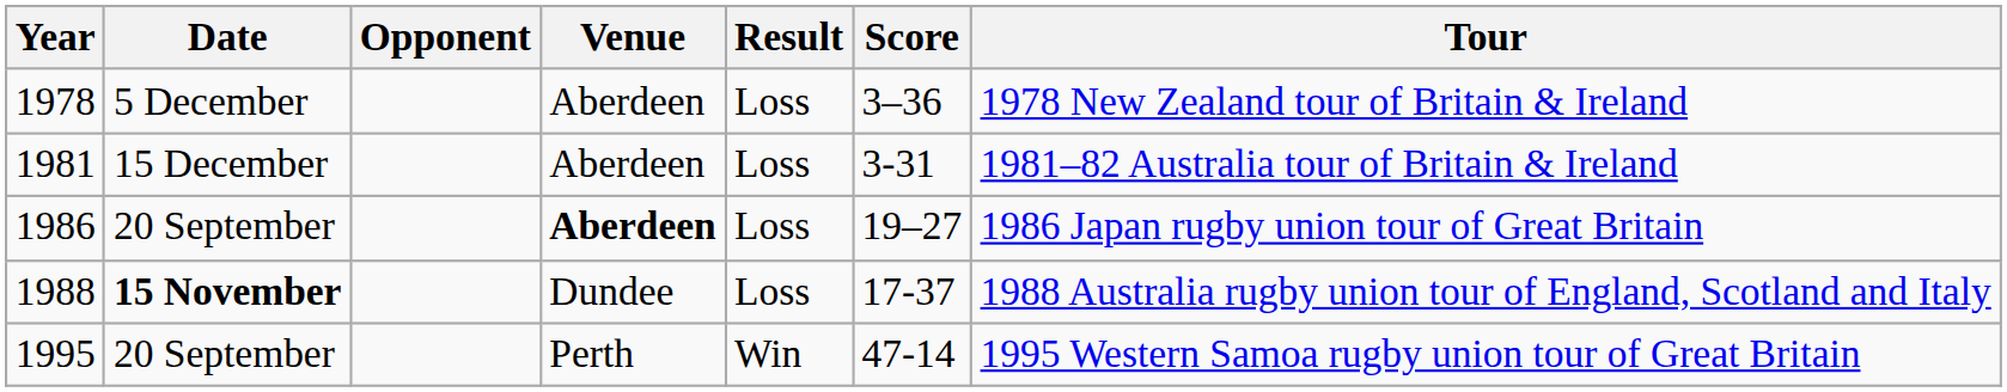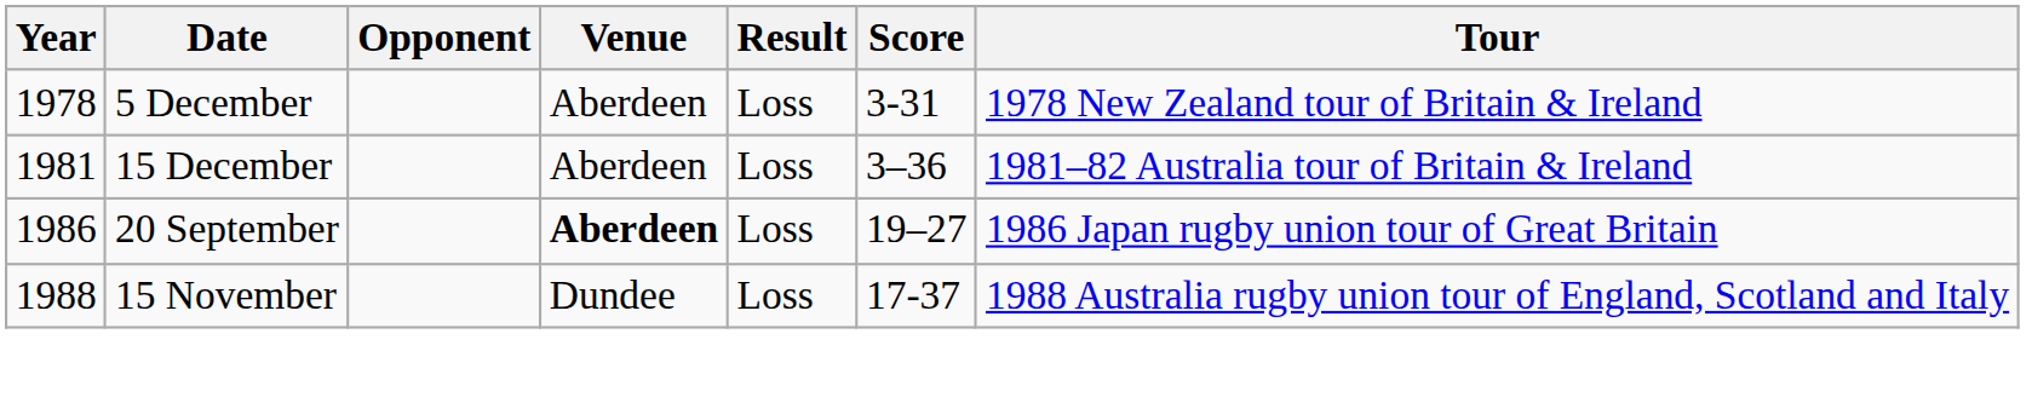 <table class="wikitable">
 <tr>
 <th>Year</th>
 <th>Date</th>
 <th>Opponent</th>
 <th>Venue</th>
 <th>Result</th>
 <th>Score</th>
 <th>Tour</th>
 </tr>
 <tr>
 <td>1978</td>
 <td>5 December</td>
 <td></td>
 <td>Aberdeen</td>
 <td>Loss</td>
-<td>3–36</td>
+<td>3-31</td>
 <td><a href='#'>1978 New Zealand tour of Britain & Ireland</a> </td>
 </tr>
 <tr>
 <td>1981</td>
 <td>15 December</td>
 <td></td>
 <td>Aberdeen</td>
 <td>Loss</td>
-<td>3-31</td>
+<td>3–36</td>
 <td><a href='#'>1981–82 Australia tour of Britain & Ireland</a></td>
 </tr>
 <tr>
 <td>1986</td>
 <td>20 September</td>
 <td></td>
 <td><strong>Aberdeen</strong></td>
 <td>Loss</td>
 <td>19–27</td>
 <td><a href='#'>1986 Japan rugby union tour of Great Britain</a> </td>
 </tr>
 <tr>
 <td>1988</td>
-<td><strong>15 November</strong></td>
+<td>15 November</td>
 <td></td>
 <td>Dundee</td>
 <td>Loss</td>
 <td>17-37</td>
 <td><a href='#'>1988 Australia rugby union tour of England, Scotland and Italy</a></td>
 </tr>
-<tr>
-<td>1995</td>
-<td>20 September</td>
-<td></td>
-<td>Perth</td>
-<td>Win</td>
-<td>47-14</td>
-<td><a href='#'>1995 Western Samoa rugby union tour of Great Britain</a></td>
-</tr>
 </table>
